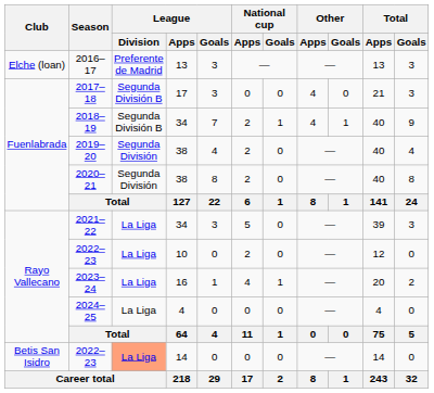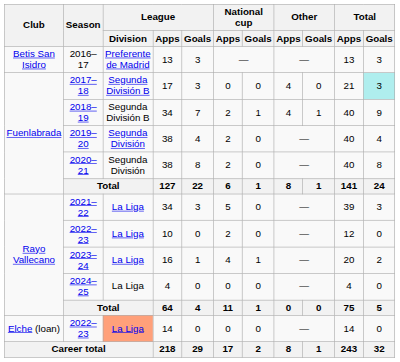 <table class="wikitable" style="text-align:center">
 <tr>
 <th rowspan="2">Club</th>
 <th rowspan="2">Season</th>
 <th colspan="3">League</th>
 <th colspan="2">National cup</th>
 <th colspan="2">Other</th>
 <th colspan="2">Total</th>
 </tr>
 <tr>
 <th>Division</th>
 <th>Apps</th>
 <th>Goals</th>
 <th>Apps</th>
 <th>Goals</th>
 <th>Apps</th>
 <th>Goals</th>
 <th>Apps</th>
 <th>Goals</th>
 </tr>
 <tr>
-<td><a href='#'>Elche</a> (loan)</td>
+<td><a href='#'>Betis San Isidro</a></td>
 <td>2016–17</td>
 <td><a href='#'>Preferente de Madrid</a></td>
 <td>13</td>
 <td>3</td>
 <td colspan="2">—</td>
 <td colspan="2">—</td>
 <td>13</td>
 <td>3</td>
 </tr>
 <tr>
 <td rowspan="5"><a href='#'>Fuenlabrada</a></td>
 <td><a href='#'>2017–18</a></td>
 <td><a href='#'>Segunda División B</a></td>
 <td>17</td>
 <td>3</td>
 <td>0</td>
 <td>0</td>
 <td>4</td>
 <td>0</td>
 <td>21</td>
-<td>3</td>
+<td style="background: paleturquoise;">3</td>
 </tr>
 <tr>
 <td><a href='#'>2018–19</a></td>
 <td>Segunda División B</td>
 <td>34</td>
 <td>7</td>
 <td>2</td>
 <td>1</td>
 <td>4</td>
 <td>1</td>
 <td>40</td>
 <td>9</td>
 </tr>
 <tr>
 <td><a href='#'>2019–20</a></td>
 <td><a href='#'>Segunda División</a></td>
 <td>38</td>
 <td>4</td>
 <td>2</td>
 <td>0</td>
 <td colspan="2">—</td>
 <td>40</td>
 <td>4</td>
 </tr>
 <tr>
 <td><a href='#'>2020–21</a></td>
 <td>Segunda División</td>
 <td>38</td>
 <td>8</td>
 <td>2</td>
 <td>0</td>
 <td colspan="2">—</td>
 <td>40</td>
 <td>8</td>
 </tr>
 <tr>
 <th colspan="2">Total</th>
 <th>127</th>
 <th>22</th>
 <th>6</th>
 <th>1</th>
 <th>8</th>
 <th>1</th>
 <th>141</th>
 <th>24</th>
 </tr>
 <tr>
 <td rowspan="5"><a href='#'>Rayo Vallecano</a></td>
 <td><a href='#'>2021–22</a></td>
 <td><a href='#'>La Liga</a></td>
 <td>34</td>
 <td>3</td>
 <td>5</td>
 <td>0</td>
 <td colspan="2">—</td>
 <td>39</td>
 <td>3</td>
 </tr>
 <tr>
 <td><a href='#'>2022–23</a></td>
 <td><a href='#'>La Liga</a></td>
 <td>10</td>
 <td>0</td>
 <td>2</td>
 <td>0</td>
 <td colspan="2">—</td>
 <td>12</td>
 <td>0</td>
 </tr>
 <tr>
 <td><a href='#'>2023–24</a></td>
 <td><a href='#'>La Liga</a></td>
 <td>16</td>
 <td>1</td>
 <td>4</td>
 <td>1</td>
 <td colspan="2">—</td>
 <td>20</td>
 <td>2</td>
 </tr>
 <tr>
 <td><a href='#'>2024–25</a></td>
 <td>La Liga</td>
 <td>4</td>
 <td>0</td>
 <td>0</td>
 <td>0</td>
 <td colspan="2">—</td>
 <td>4</td>
 <td>0</td>
 </tr>
 <tr>
 <th colspan="2">Total</th>
 <th>64</th>
 <th>4</th>
 <th>11</th>
 <th>1</th>
 <th>0</th>
 <th>0</th>
 <th>75</th>
 <th>5</th>
 </tr>
 <tr>
-<td><a href='#'>Betis San Isidro</a></td>
+<td><a href='#'>Elche</a> (loan)</td>
 <td><a href='#'>2022–23</a></td>
 <td style="background: lightsalmon;"><a href='#'>La Liga</a></td>
 <td>14</td>
 <td>0</td>
 <td>0</td>
 <td>0</td>
 <td colspan="2">—</td>
 <td>14</td>
 <td>0</td>
 </tr>
 <tr>
 <th colspan="3">Career total</th>
 <th>218</th>
 <th>29</th>
 <th>17</th>
 <th>2</th>
 <th>8</th>
 <th>1</th>
 <th>243</th>
 <th>32</th>
 </tr>
 </table>
